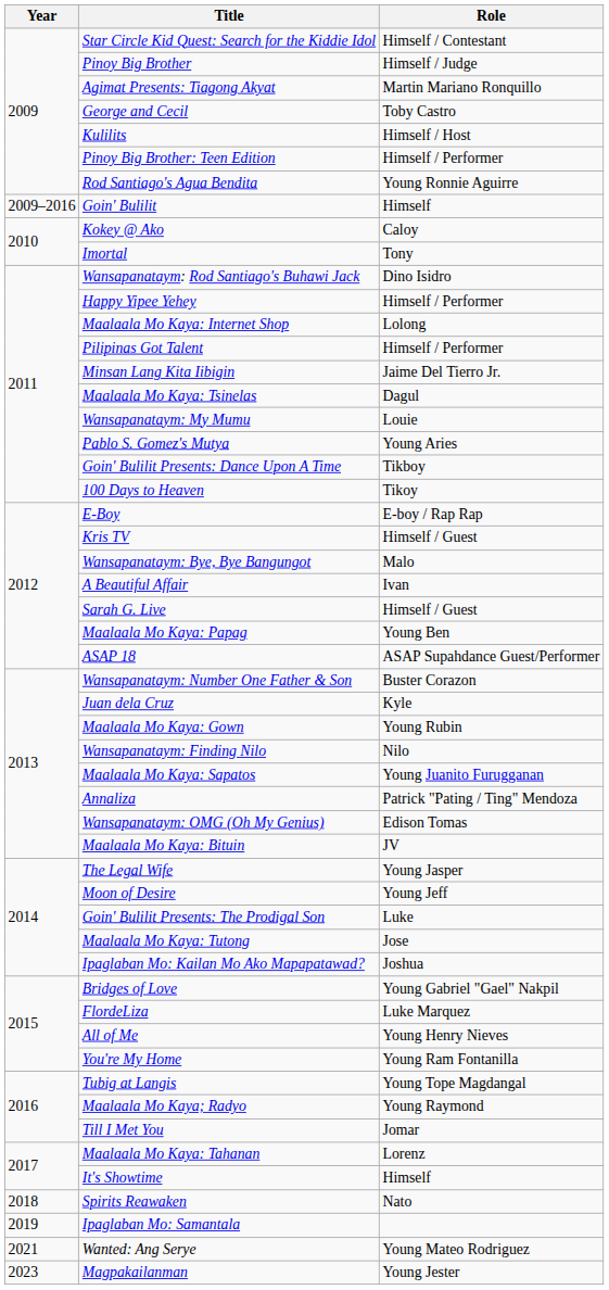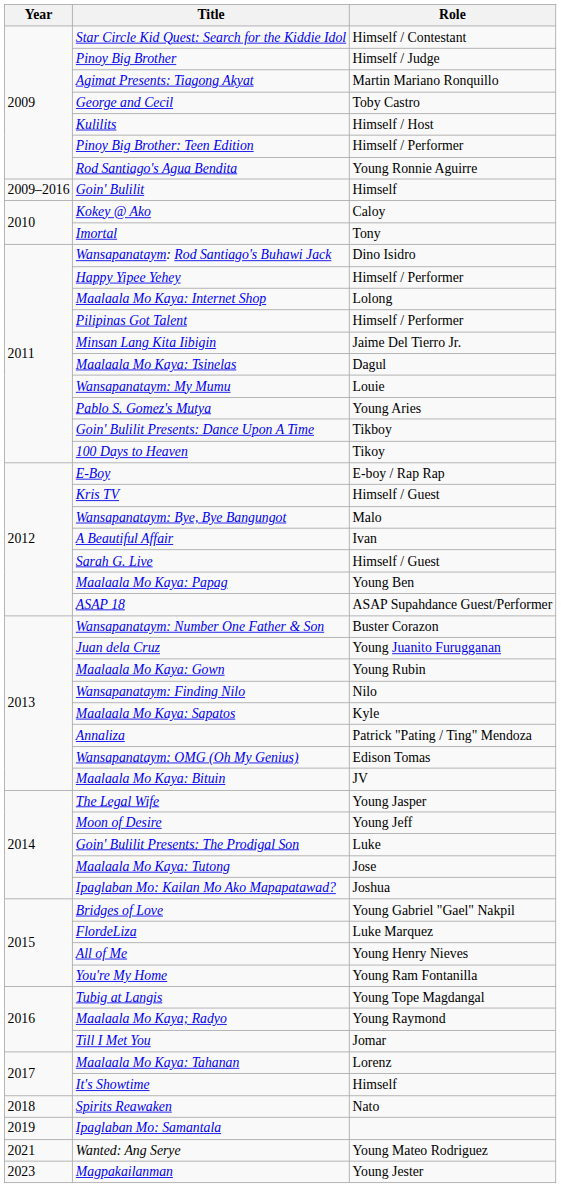 <table class="wikitable sortable">
 <tr>
 <th>Year</th>
 <th>Title</th>
 <th>Role</th>
 </tr>
 <tr>
 <td rowspan="7">2009</td>
 <td><em><a href='#'>Star Circle Kid Quest: Search for the Kiddie Idol</a></em></td>
 <td>Himself / Contestant</td>
 </tr>
 <tr>
 <td><em><a href='#'>Pinoy Big Brother</a></em></td>
 <td>Himself / Judge</td>
 </tr>
 <tr>
 <td><em><a href='#'>Agimat Presents: Tiagong Akyat</a></em></td>
 <td>Martin Mariano Ronquillo</td>
 </tr>
 <tr>
 <td><em><a href='#'>George and Cecil</a></em></td>
 <td>Toby Castro</td>
 </tr>
 <tr>
 <td><em><a href='#'>Kulilits</a></em></td>
 <td>Himself / Host</td>
 </tr>
 <tr>
 <td><em><a href='#'>Pinoy Big Brother: Teen Edition</a></em></td>
 <td>Himself / Performer</td>
 </tr>
 <tr>
 <td><em><a href='#'>Rod Santiago's Agua Bendita</a></em></td>
 <td>Young Ronnie Aguirre</td>
 </tr>
 <tr>
 <td>2009–2016</td>
 <td><em><a href='#'>Goin' Bulilit</a></em></td>
 <td>Himself</td>
 </tr>
 <tr>
 <td rowspan="2">2010</td>
 <td><em><a href='#'>Kokey @ Ako</a></em></td>
 <td>Caloy</td>
 </tr>
 <tr>
 <td><em><a href='#'>Imortal</a></em></td>
 <td>Tony</td>
 </tr>
 <tr>
 <td rowspan="10">2011</td>
 <td><em><a href='#'>Wansapanataym</a>: <a href='#'>Rod Santiago's Buhawi Jack</a></em></td>
 <td>Dino Isidro</td>
 </tr>
 <tr>
 <td><em><a href='#'>Happy Yipee Yehey</a></em></td>
 <td>Himself / Performer</td>
 </tr>
 <tr>
 <td><em><a href='#'>Maalaala Mo Kaya: Internet Shop</a></em></td>
 <td>Lolong</td>
 </tr>
 <tr>
 <td><em><a href='#'>Pilipinas Got Talent</a></em></td>
 <td>Himself / Performer</td>
 </tr>
 <tr>
 <td><em><a href='#'>Minsan Lang Kita Iibigin</a></em></td>
 <td>Jaime Del Tierro Jr.</td>
 </tr>
 <tr>
 <td><em><a href='#'>Maalaala Mo Kaya: Tsinelas</a></em></td>
 <td>Dagul</td>
 </tr>
 <tr>
 <td><em><a href='#'>Wansapanataym: My Mumu</a></em></td>
 <td>Louie</td>
 </tr>
 <tr>
 <td><em><a href='#'>Pablo S. Gomez's Mutya</a></em></td>
 <td>Young Aries</td>
 </tr>
 <tr>
 <td><em><a href='#'>Goin' Bulilit Presents: Dance Upon A Time</a></em></td>
 <td>Tikboy</td>
 </tr>
 <tr>
 <td><em><a href='#'>100 Days to Heaven</a></em></td>
 <td>Tikoy</td>
 </tr>
 <tr>
 <td rowspan="7">2012</td>
 <td><em><a href='#'>E-Boy</a></em></td>
 <td>E-boy / Rap Rap</td>
 </tr>
 <tr>
 <td><em><a href='#'>Kris TV</a></em></td>
 <td>Himself / Guest</td>
 </tr>
 <tr>
 <td><em><a href='#'>Wansapanataym: Bye, Bye Bangungot</a></em></td>
 <td>Malo</td>
 </tr>
 <tr>
 <td><em><a href='#'>A Beautiful Affair</a></em></td>
 <td>Ivan</td>
 </tr>
 <tr>
 <td><em><a href='#'>Sarah G. Live</a></em></td>
 <td>Himself / Guest</td>
 </tr>
 <tr>
 <td><em><a href='#'>Maalaala Mo Kaya: Papag</a></em></td>
 <td>Young Ben</td>
 </tr>
 <tr>
 <td><em><a href='#'>ASAP 18</a></em></td>
 <td>ASAP Supahdance Guest/Performer</td>
 </tr>
 <tr>
 <td rowspan="8">2013</td>
 <td><em><a href='#'>Wansapanataym: Number One Father & Son</a></em></td>
 <td>Buster Corazon</td>
 </tr>
 <tr>
 <td><em><a href='#'>Juan dela Cruz</a></em></td>
-<td>Kyle</td>
+<td>Young <a href='#'>Juanito Furugganan</a></td>
 </tr>
 <tr>
 <td><em><a href='#'>Maalaala Mo Kaya: Gown</a></em></td>
 <td>Young Rubin</td>
 </tr>
 <tr>
 <td><em><a href='#'>Wansapanataym: Finding Nilo</a></em></td>
 <td>Nilo</td>
 </tr>
 <tr>
 <td><em><a href='#'>Maalaala Mo Kaya: Sapatos</a></em></td>
-<td>Young <a href='#'>Juanito Furugganan</a></td>
+<td>Kyle</td>
 </tr>
 <tr>
 <td><em><a href='#'>Annaliza</a></em></td>
 <td>Patrick "Pating / Ting" Mendoza</td>
 </tr>
 <tr>
 <td><em><a href='#'>Wansapanataym: OMG (Oh My Genius)</a></em></td>
 <td>Edison Tomas</td>
 </tr>
 <tr>
 <td><em><a href='#'>Maalaala Mo Kaya: Bituin</a></em></td>
 <td>JV</td>
 </tr>
 <tr>
 <td rowspan="5">2014</td>
 <td><em><a href='#'>The Legal Wife</a></em></td>
 <td>Young Jasper</td>
 </tr>
 <tr>
 <td><em><a href='#'>Moon of Desire</a></em></td>
 <td>Young Jeff</td>
 </tr>
 <tr>
 <td><em><a href='#'>Goin' Bulilit Presents: The Prodigal Son</a></em></td>
 <td>Luke</td>
 </tr>
 <tr>
 <td><em><a href='#'>Maalaala Mo Kaya: Tutong</a></em></td>
 <td>Jose</td>
 </tr>
 <tr>
 <td><em><a href='#'>Ipaglaban Mo: Kailan Mo Ako Mapapatawad?</a></em></td>
 <td>Joshua</td>
 </tr>
 <tr>
 <td rowspan="4">2015</td>
 <td><em><a href='#'>Bridges of Love</a></em></td>
 <td>Young Gabriel "Gael" Nakpil</td>
 </tr>
 <tr>
 <td><em><a href='#'>FlordeLiza</a></em></td>
 <td>Luke Marquez</td>
 </tr>
 <tr>
 <td><em><a href='#'>All of Me</a></em></td>
 <td>Young Henry Nieves</td>
 </tr>
 <tr>
 <td><em><a href='#'>You're My Home</a></em></td>
 <td>Young Ram Fontanilla</td>
 </tr>
 <tr>
 <td rowspan="3">2016</td>
 <td><em><a href='#'>Tubig at Langis</a></em></td>
 <td>Young Tope Magdangal</td>
 </tr>
 <tr>
 <td><em><a href='#'>Maalaala Mo Kaya; Radyo</a></em></td>
 <td>Young Raymond</td>
 </tr>
 <tr>
 <td><em><a href='#'>Till I Met You</a></em></td>
 <td>Jomar</td>
 </tr>
 <tr>
 <td rowspan="2">2017</td>
 <td><em><a href='#'>Maalaala Mo Kaya: Tahanan</a></em></td>
 <td>Lorenz</td>
 </tr>
 <tr>
 <td><em><a href='#'>It's Showtime</a></em></td>
 <td>Himself</td>
 </tr>
 <tr>
 <td>2018</td>
 <td><em><a href='#'>Spirits Reawaken</a></em></td>
 <td>Nato</td>
 </tr>
 <tr>
 <td>2019</td>
 <td><em><a href='#'>Ipaglaban Mo: Samantala</a></em></td>
 <td></td>
 </tr>
 <tr>
 <td>2021</td>
 <td><em>Wanted: Ang Serye</em></td>
 <td>Young Mateo Rodriguez</td>
 </tr>
 <tr>
 <td>2023</td>
 <td><em><a href='#'>Magpakailanman</a></em></td>
 <td>Young Jester</td>
 </tr>
 </table>
